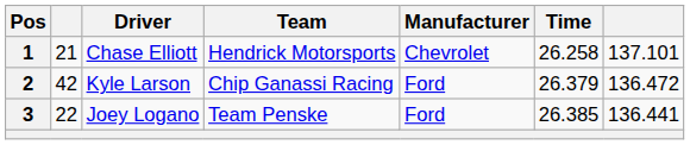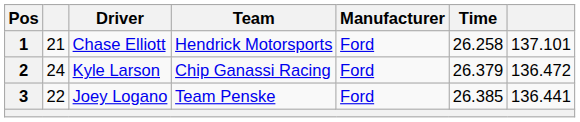 <table class="wikitable" style="font-size:95%">
 <tr>
 <th>Pos</th>
 <th></th>
 <th>Driver</th>
 <th>Team</th>
 <th>Manufacturer</th>
 <th>Time</th>
 <th></th>
 </tr>
 <tr>
 <th>1</th>
 <td>21</td>
 <td><a href='#'>Chase Elliott</a></td>
 <td><a href='#'>Hendrick Motorsports</a></td>
-<td><a href='#'>Chevrolet</a></td>
+<td><a href='#'>Ford</a></td>
 <td>26.258</td>
 <td>137.101</td>
 </tr>
 <tr>
 <th>2</th>
-<td>42</td>
+<td>24</td>
 <td><a href='#'>Kyle Larson</a></td>
 <td><a href='#'>Chip Ganassi Racing</a></td>
 <td><a href='#'>Ford</a></td>
 <td>26.379</td>
 <td>136.472</td>
 </tr>
 <tr>
 <th>3</th>
 <td>22</td>
 <td><a href='#'>Joey Logano</a></td>
 <td><a href='#'>Team Penske</a></td>
 <td><a href='#'>Ford</a></td>
 <td>26.385</td>
 <td>136.441</td>
 </tr>
 <tr>
 <th colspan="7"></th>
 </tr>
 </table>
